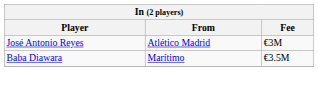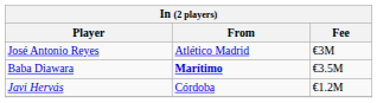 <table class="wikitable collapsible collapsed">
 <tr>
 <th colspan="3" width="500"> <strong>In</strong> <small>(2 players)</small></th>
 </tr>
 <tr>
 <th>Player</th>
 <th>From</th>
 <th>Fee</th>
 </tr>
 <tr>
 <td> <a href='#'>José Antonio Reyes</a></td>
 <td> <a href='#'>Atlético Madrid</a></td>
 <td>€3M</td>
 </tr>
 <tr>
 <td> <a href='#'>Baba Diawara</a></td>
-<td> <a href='#'>Marítimo</a></td>
+<td><strong> <a href='#'>Marítimo</a></strong></td>
 <td>€3.5M</td>
+</tr>
+<tr>
+<td> <em><a href='#'>Javi Hervás</a></em></td>
+<td> <a href='#'>Córdoba</a></td>
+<td>€1.2M</td>
 </tr>
 <tr>
 </tr>
 </table>
